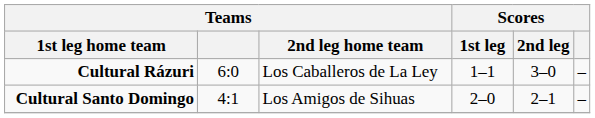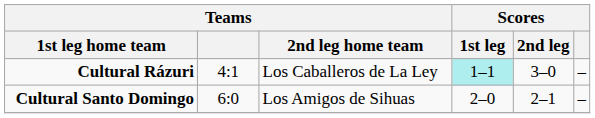 <table class="wikitable" style="text-align: center;">
 <tr>
 <th colspan=3>Teams</th>
 <th colspan=3>Scores</th>
 </tr>
 <tr>
 <th width="175">1st leg home team</th>
 <th width="50"></th>
 <th width="175">2nd leg home team</th>
 <th width="50">1st leg</th>
 <th width="50">2nd leg</th>
 <th></th>
 </tr>
 <tr>
 <td align=right><strong>Cultural Rázuri</strong></td>
-<td>6:0</td>
+<td>4:1</td>
 <td align=left>Los Caballeros de La Ley</td>
-<td>1–1</td>
+<td style="background: paleturquoise;">1–1</td>
 <td>3–0</td>
 <td>–</td>
 </tr>
 <tr>
 <td align=right><strong>Cultural Santo Domingo</strong></td>
-<td>4:1</td>
+<td>6:0</td>
 <td align=left>Los Amigos de Sihuas</td>
 <td>2–0</td>
 <td>2–1</td>
 <td>–</td>
 </tr>
 <tr>
 </tr>
 </table>
